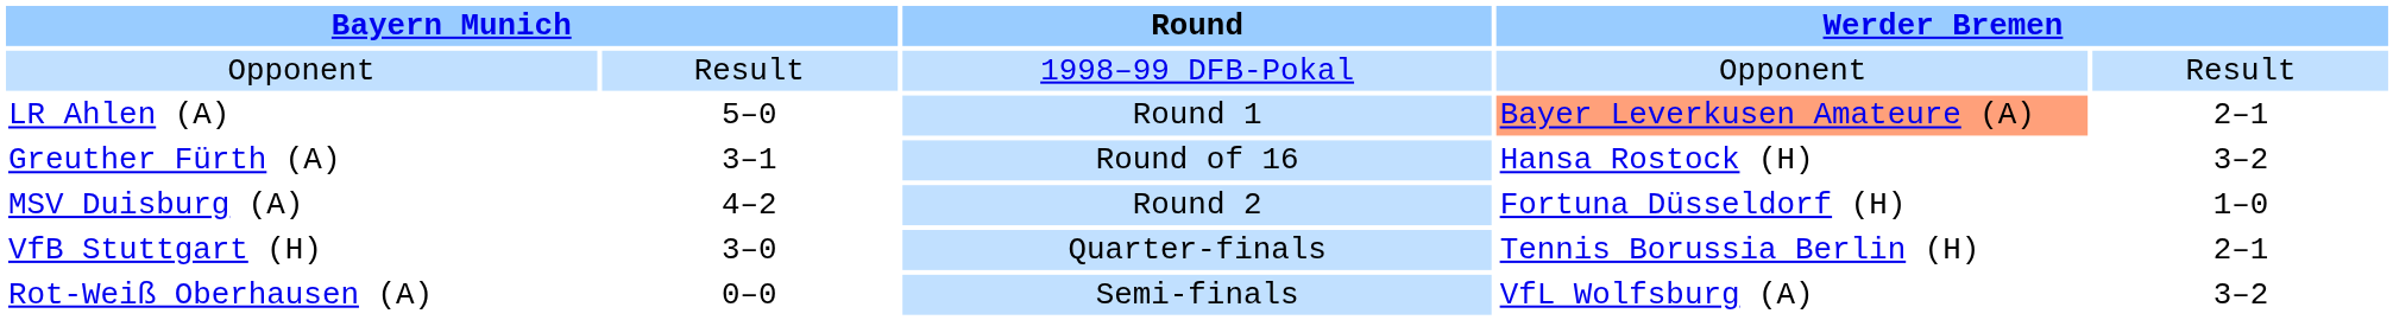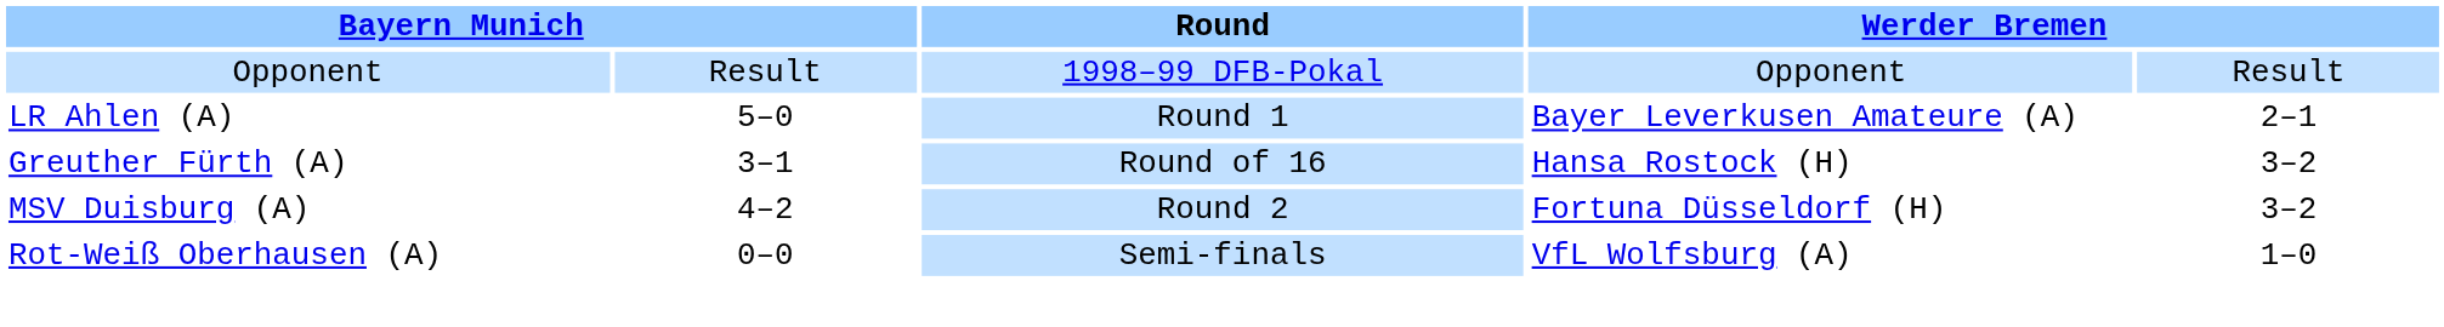 <table style="width:80%; text-align:center;">
 <tr style="vertical-align:top; background:#99CCFF;">
 <th colspan="2"><a href='#'>Bayern Munich</a></th>
 <th style="width:20%">Round</th>
 <th colspan="2"><a href='#'>Werder Bremen</a></th>
 </tr>
 <tr style="vertical-align:top; background:#C1E0FF;">
 <td style="width:20%">Opponent</td>
 <td style="width:10%">Result</td>
 <td><a href='#'>1998–99 DFB-Pokal</a></td>
 <td style="width:20%">Opponent</td>
 <td style="width:10%">Result</td>
 </tr>
 <tr>
 <td align="left"><a href='#'>LR Ahlen</a> (A)</td>
 <td>5–0</td>
 <td style="background:#C1E0FF;">Round 1</td>
-<td align="left" style="background: lightsalmon;"><a href='#'>Bayer Leverkusen Amateure</a> (A)</td>
+<td align="left"><a href='#'>Bayer Leverkusen Amateure</a> (A)</td>
 <td>2–1 </td>
 </tr>
 <tr>
 <td align="left"><a href='#'>Greuther Fürth</a> (A)</td>
 <td>3–1</td>
 <td style="background:#C1E0FF;">Round of 16</td>
 <td align="left"><a href='#'>Hansa Rostock</a> (H)</td>
 <td>3–2</td>
 </tr>
 <tr>
 <td align="left"><a href='#'>MSV Duisburg</a> (A)</td>
 <td>4–2</td>
 <td style="background:#C1E0FF;">Round 2</td>
 <td align="left"><a href='#'>Fortuna Düsseldorf</a> (H)</td>
-<td>1–0</td>
-</tr>
-<tr>
-<td align="left"><a href='#'>VfB Stuttgart</a> (H)</td>
-<td>3–0</td>
-<td style="background:#C1E0FF;">Quarter-finals</td>
-<td align="left"><a href='#'>Tennis Borussia Berlin</a> (H)</td>
-<td>2–1 </td>
+<td>3–2</td>
 </tr>
 <tr>
 <td align="left"><a href='#'>Rot-Weiß Oberhausen</a> (A)</td>
 <td>0–0  </td>
 <td style="background:#C1E0FF;">Semi-finals</td>
 <td align="left"><a href='#'>VfL Wolfsburg</a> (A)</td>
-<td>3–2</td>
+<td>1–0</td>
 </tr>
 </table>
